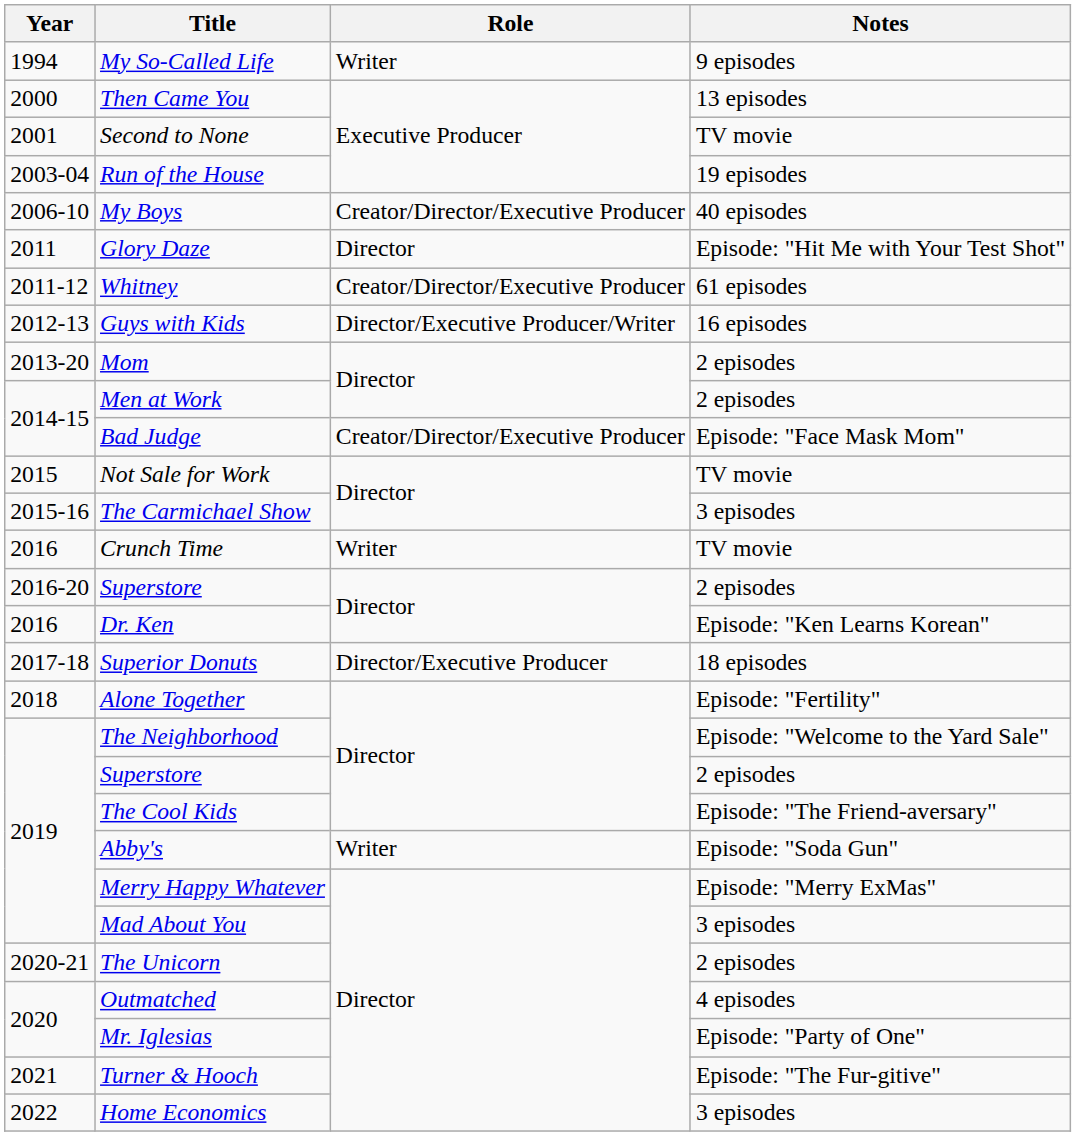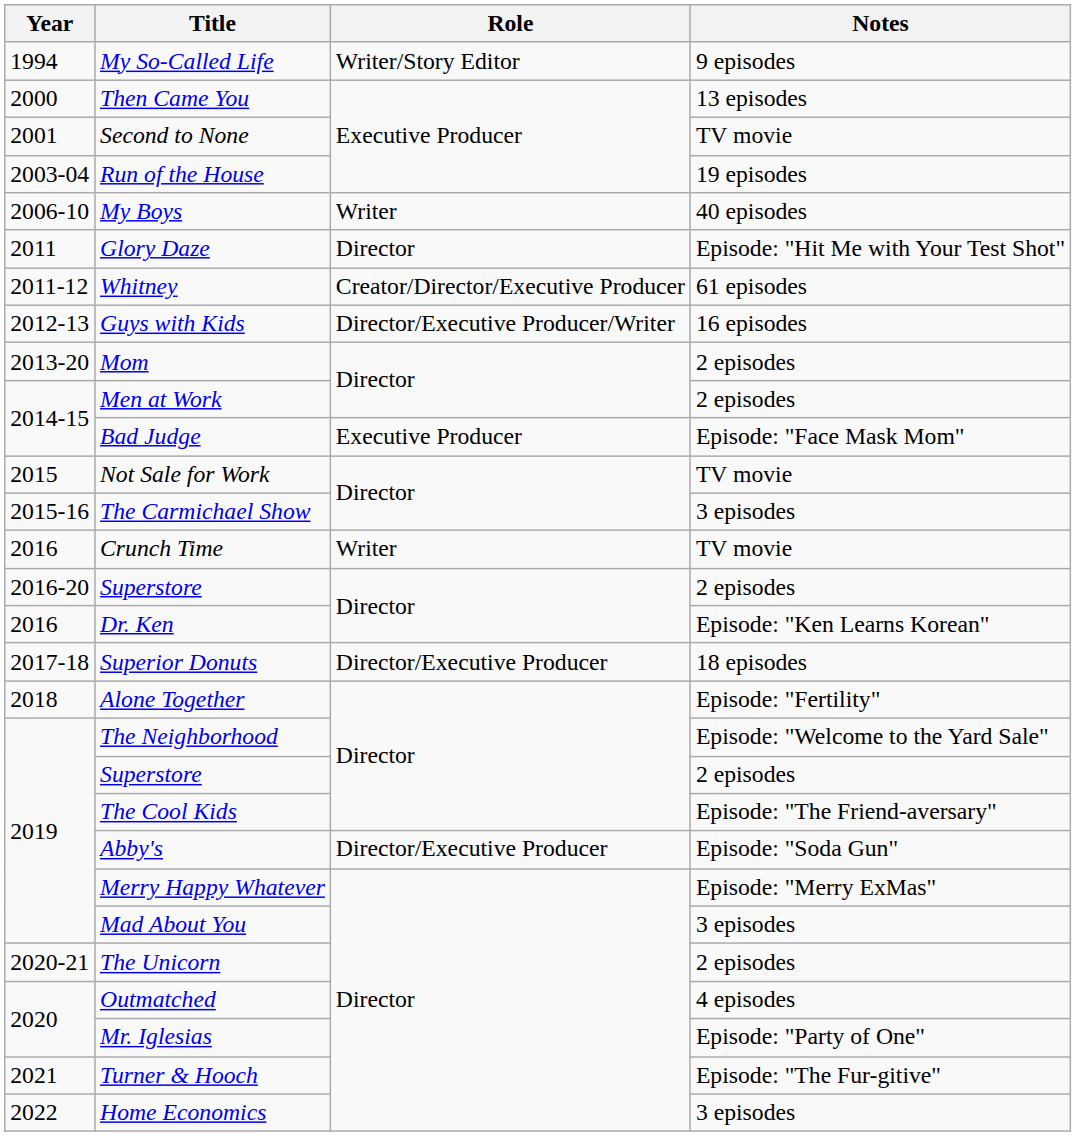 <table class="wikitable">
 <tr>
 <th>Year</th>
 <th>Title</th>
 <th>Role</th>
 <th>Notes</th>
 </tr>
 <tr>
 <td>1994</td>
 <td><em><a href='#'>My So-Called Life</a></em></td>
-<td>Writer</td>
+<td>Writer/Story Editor</td>
 <td>9 episodes</td>
 </tr>
 <tr>
 <td>2000</td>
 <td><em><a href='#'>Then Came You</a></em></td>
 <td rowspan="3">Executive Producer</td>
 <td>13 episodes</td>
 </tr>
 <tr>
 <td>2001</td>
 <td><em>Second to None</em></td>
 <td>TV movie</td>
 </tr>
 <tr>
 <td>2003-04</td>
 <td><em><a href='#'>Run of the House</a></em></td>
 <td>19 episodes</td>
 </tr>
 <tr>
 <td>2006-10</td>
 <td><em><a href='#'>My Boys</a></em></td>
-<td>Creator/Director/Executive Producer</td>
+<td>Writer</td>
 <td>40 episodes</td>
 </tr>
 <tr>
 <td>2011</td>
 <td><em><a href='#'>Glory Daze</a></em></td>
 <td>Director</td>
 <td>Episode: "Hit Me with Your Test Shot"</td>
 </tr>
 <tr>
 <td>2011-12</td>
 <td><em><a href='#'>Whitney</a></em></td>
 <td>Creator/Director/Executive Producer</td>
 <td>61 episodes</td>
 </tr>
 <tr>
 <td>2012-13</td>
 <td><em><a href='#'>Guys with Kids</a></em></td>
 <td>Director/Executive Producer/Writer</td>
 <td>16 episodes</td>
 </tr>
 <tr>
 <td>2013-20</td>
 <td><em><a href='#'>Mom</a></em></td>
 <td rowspan="2">Director</td>
 <td>2 episodes</td>
 </tr>
 <tr>
 <td rowspan=2>2014-15</td>
 <td><em><a href='#'>Men at Work</a></em></td>
 <td>2 episodes</td>
 </tr>
 <tr>
 <td><em><a href='#'>Bad Judge</a></em></td>
-<td>Creator/Director/Executive Producer</td>
+<td>Executive Producer</td>
 <td>Episode: "Face Mask Mom"</td>
 </tr>
 <tr>
 <td>2015</td>
 <td><em>Not Sale for Work</em></td>
 <td rowspan="2">Director</td>
 <td>TV movie</td>
 </tr>
 <tr>
 <td>2015-16</td>
 <td><em><a href='#'>The Carmichael Show</a></em></td>
 <td>3 episodes</td>
 </tr>
 <tr>
 <td>2016</td>
 <td><em>Crunch Time</em></td>
 <td>Writer</td>
 <td>TV movie</td>
 </tr>
 <tr>
 <td>2016-20</td>
 <td><em><a href='#'>Superstore</a></em></td>
 <td rowspan="2">Director</td>
 <td>2 episodes</td>
 </tr>
 <tr>
 <td>2016</td>
 <td><em><a href='#'>Dr. Ken</a></em></td>
 <td>Episode: "Ken Learns Korean"</td>
 </tr>
 <tr>
 <td>2017-18</td>
 <td><em><a href='#'>Superior Donuts</a></em></td>
 <td>Director/Executive Producer</td>
 <td>18 episodes</td>
 </tr>
 <tr>
 <td>2018</td>
 <td><em><a href='#'>Alone Together</a></em></td>
 <td rowspan=4>Director</td>
 <td>Episode: "Fertility"</td>
 </tr>
 <tr>
 <td rowspan=6>2019</td>
 <td><em><a href='#'>The Neighborhood</a></em></td>
 <td>Episode: "Welcome to the Yard Sale"</td>
 </tr>
 <tr>
 <td><em><a href='#'>Superstore</a></em></td>
 <td>2 episodes</td>
 </tr>
 <tr>
 <td><em><a href='#'>The Cool Kids</a></em></td>
 <td>Episode: "The Friend-aversary"</td>
 </tr>
 <tr>
 <td><em><a href='#'>Abby's</a></em></td>
-<td>Writer</td>
+<td>Director/Executive Producer</td>
 <td>Episode: "Soda Gun"</td>
 </tr>
 <tr>
 <td><em><a href='#'>Merry Happy Whatever</a></em></td>
 <td rowspan="8">Director</td>
 <td>Episode: "Merry ExMas"</td>
 </tr>
 <tr>
 <td><em><a href='#'>Mad About You</a></em></td>
 <td>3 episodes</td>
 </tr>
 <tr>
 <td>2020-21</td>
 <td><em><a href='#'>The Unicorn</a></em></td>
 <td>2 episodes</td>
 </tr>
 <tr>
 <td rowspan=2>2020</td>
 <td><em><a href='#'>Outmatched</a></em></td>
 <td>4 episodes</td>
 </tr>
 <tr>
 <td><em><a href='#'>Mr. Iglesias</a></em></td>
 <td>Episode: "Party of One"</td>
 </tr>
 <tr>
 <td>2021</td>
 <td><em><a href='#'>Turner & Hooch</a></em></td>
 <td>Episode: "The Fur-gitive"</td>
 </tr>
 <tr>
 <td>2022</td>
 <td><em><a href='#'>Home Economics</a></em></td>
 <td>3 episodes</td>
 </tr>
 </table>
